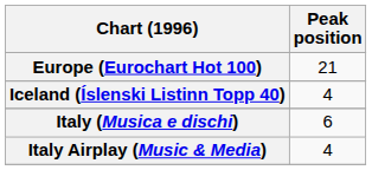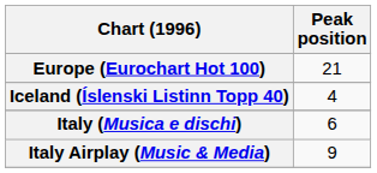 <table class="wikitable sortable plainrowheaders" style="text-align:center">
 <tr>
 <th>Chart (1996)</th>
 <th>Peak<br>position</th>
 </tr>
 <tr>
 </tr>
 <tr>
 </tr>
 <tr>
 </tr>
 <tr>
 </tr>
 <tr>
 </tr>
 <tr>
 </tr>
 <tr>
 <th scope="row">Europe (<a href='#'>Eurochart Hot 100</a>)</th>
 <td>21</td>
 </tr>
 <tr>
 </tr>
 <tr>
 </tr>
 <tr>
 </tr>
 <tr>
 <th scope="row">Iceland (<a href='#'>Íslenski Listinn Topp 40</a>)</th>
 <td>4</td>
 </tr>
 <tr>
 </tr>
 <tr>
 <th scope="row">Italy (<em><a href='#'>Musica e dischi</a></em>)</th>
 <td>6</td>
 </tr>
 <tr>
 <th scope="row">Italy Airplay (<em><a href='#'>Music & Media</a></em>)</th>
-<td>4</td>
+<td>9</td>
 </tr>
 <tr>
 </tr>
 <tr>
 </tr>
 <tr>
 </tr>
 <tr>
 </tr>
 <tr>
 </tr>
 <tr>
 </tr>
 <tr>
 </tr>
 <tr>
 </tr>
 <tr>
 </tr>
 <tr>
 </tr>
 <tr>
 </tr>
 </table>
